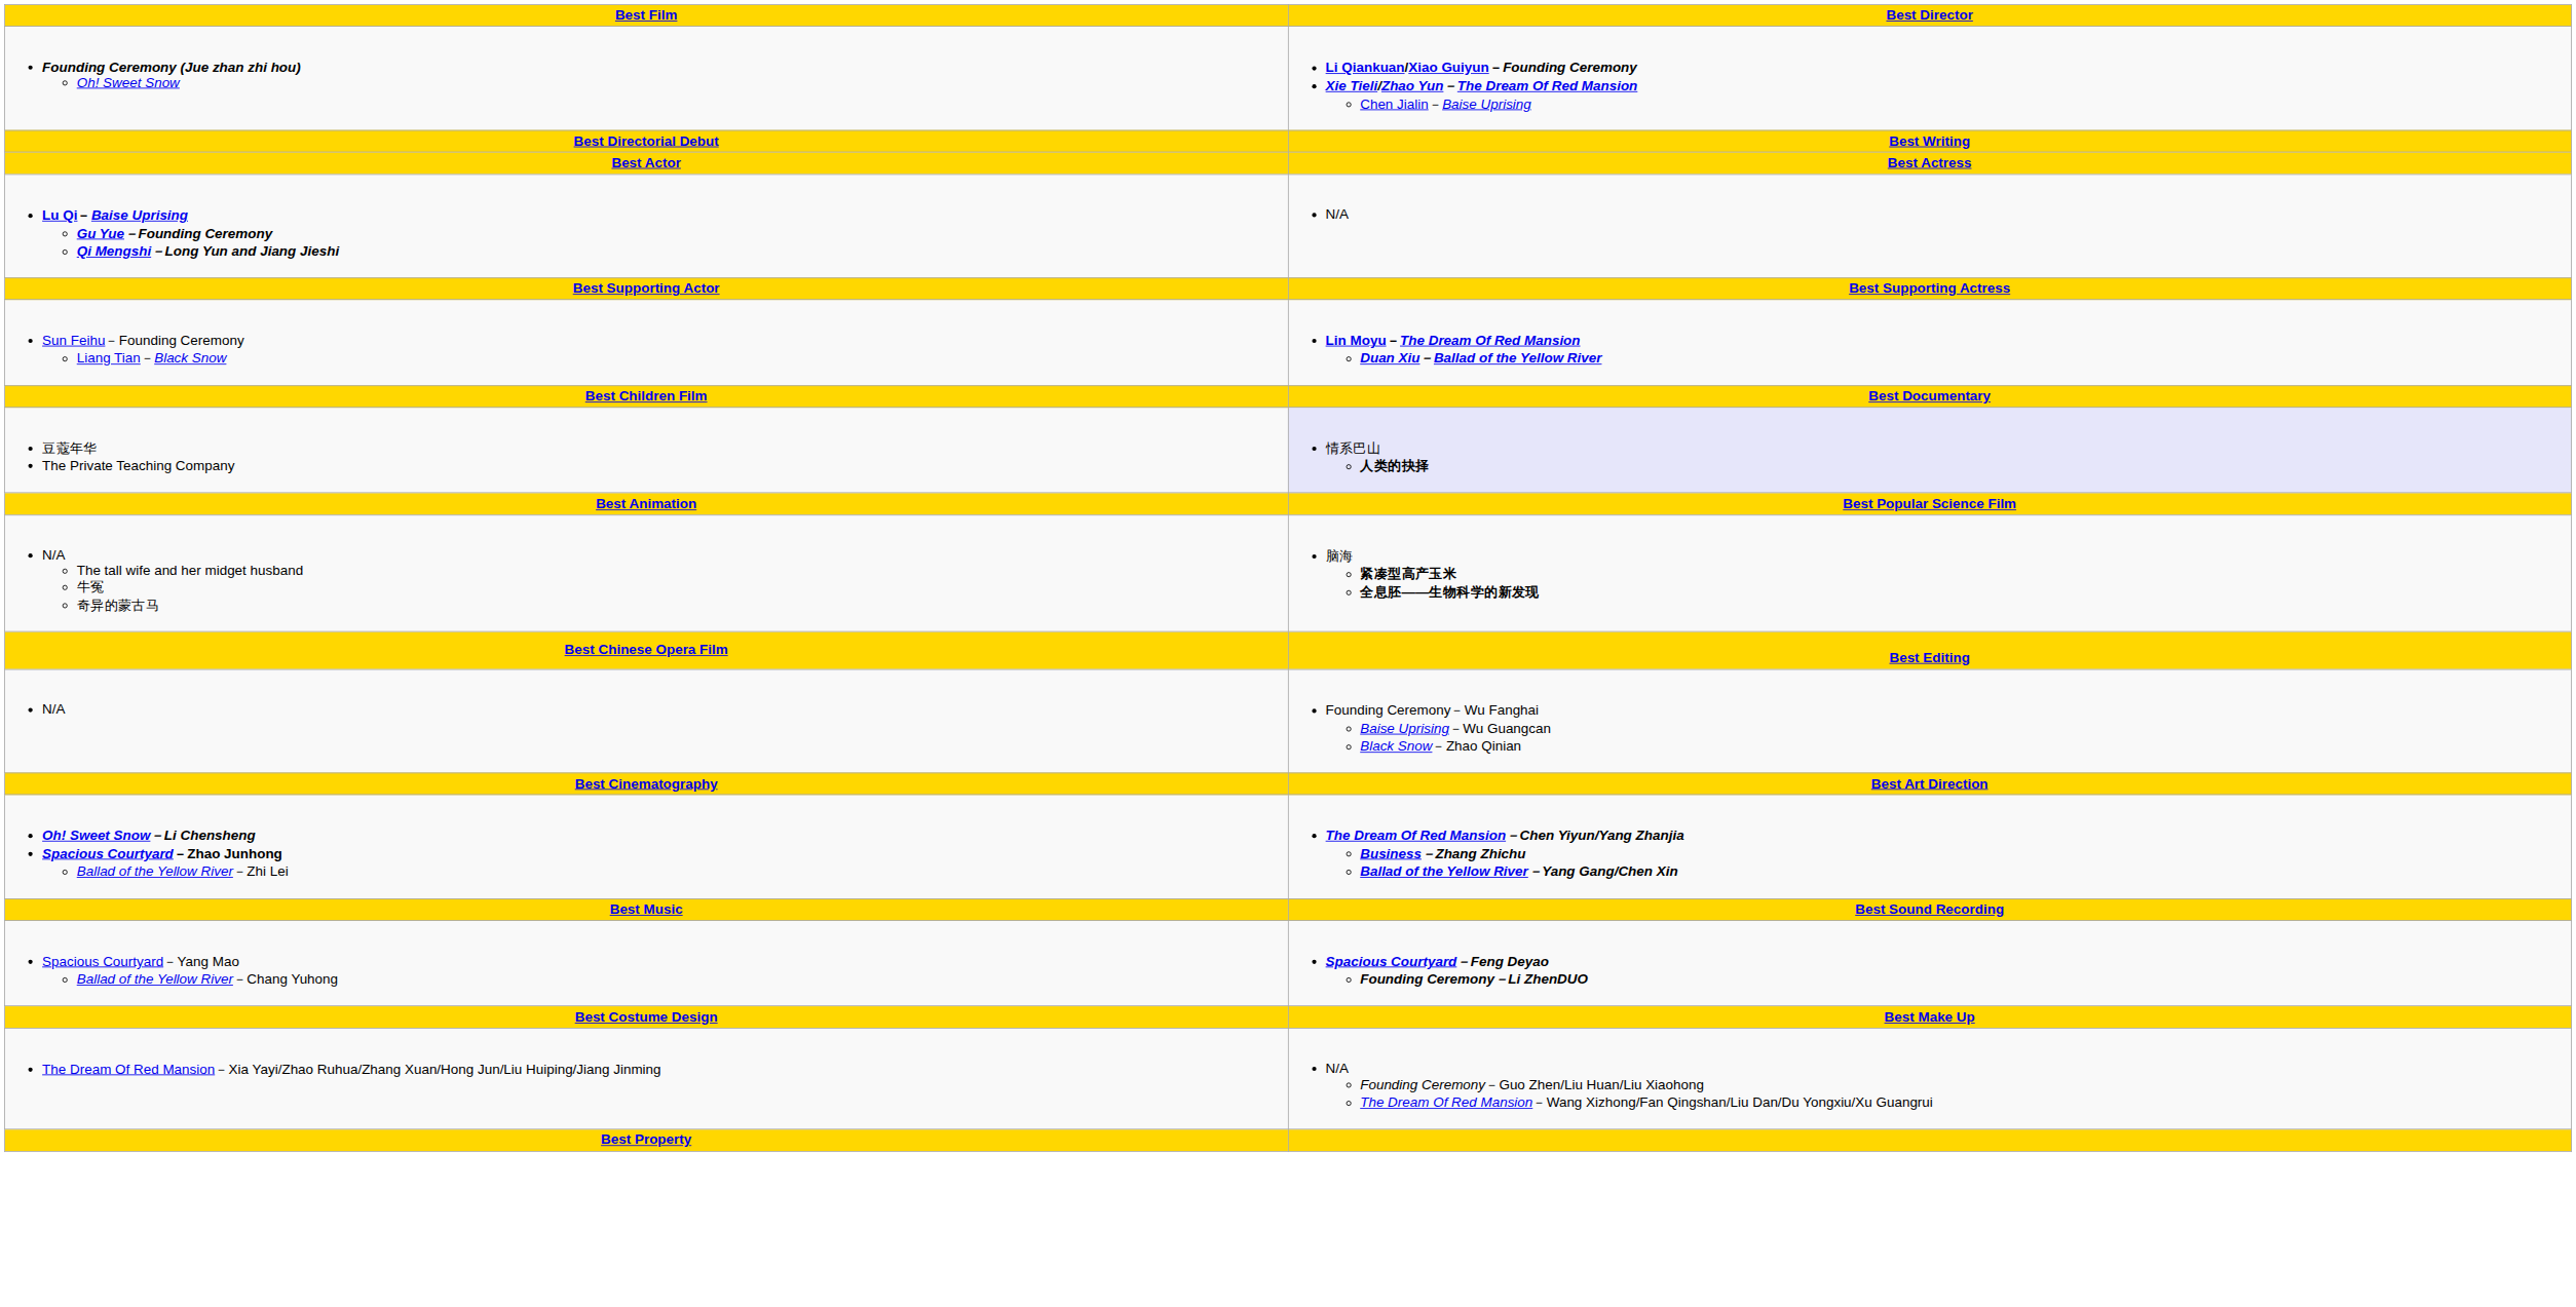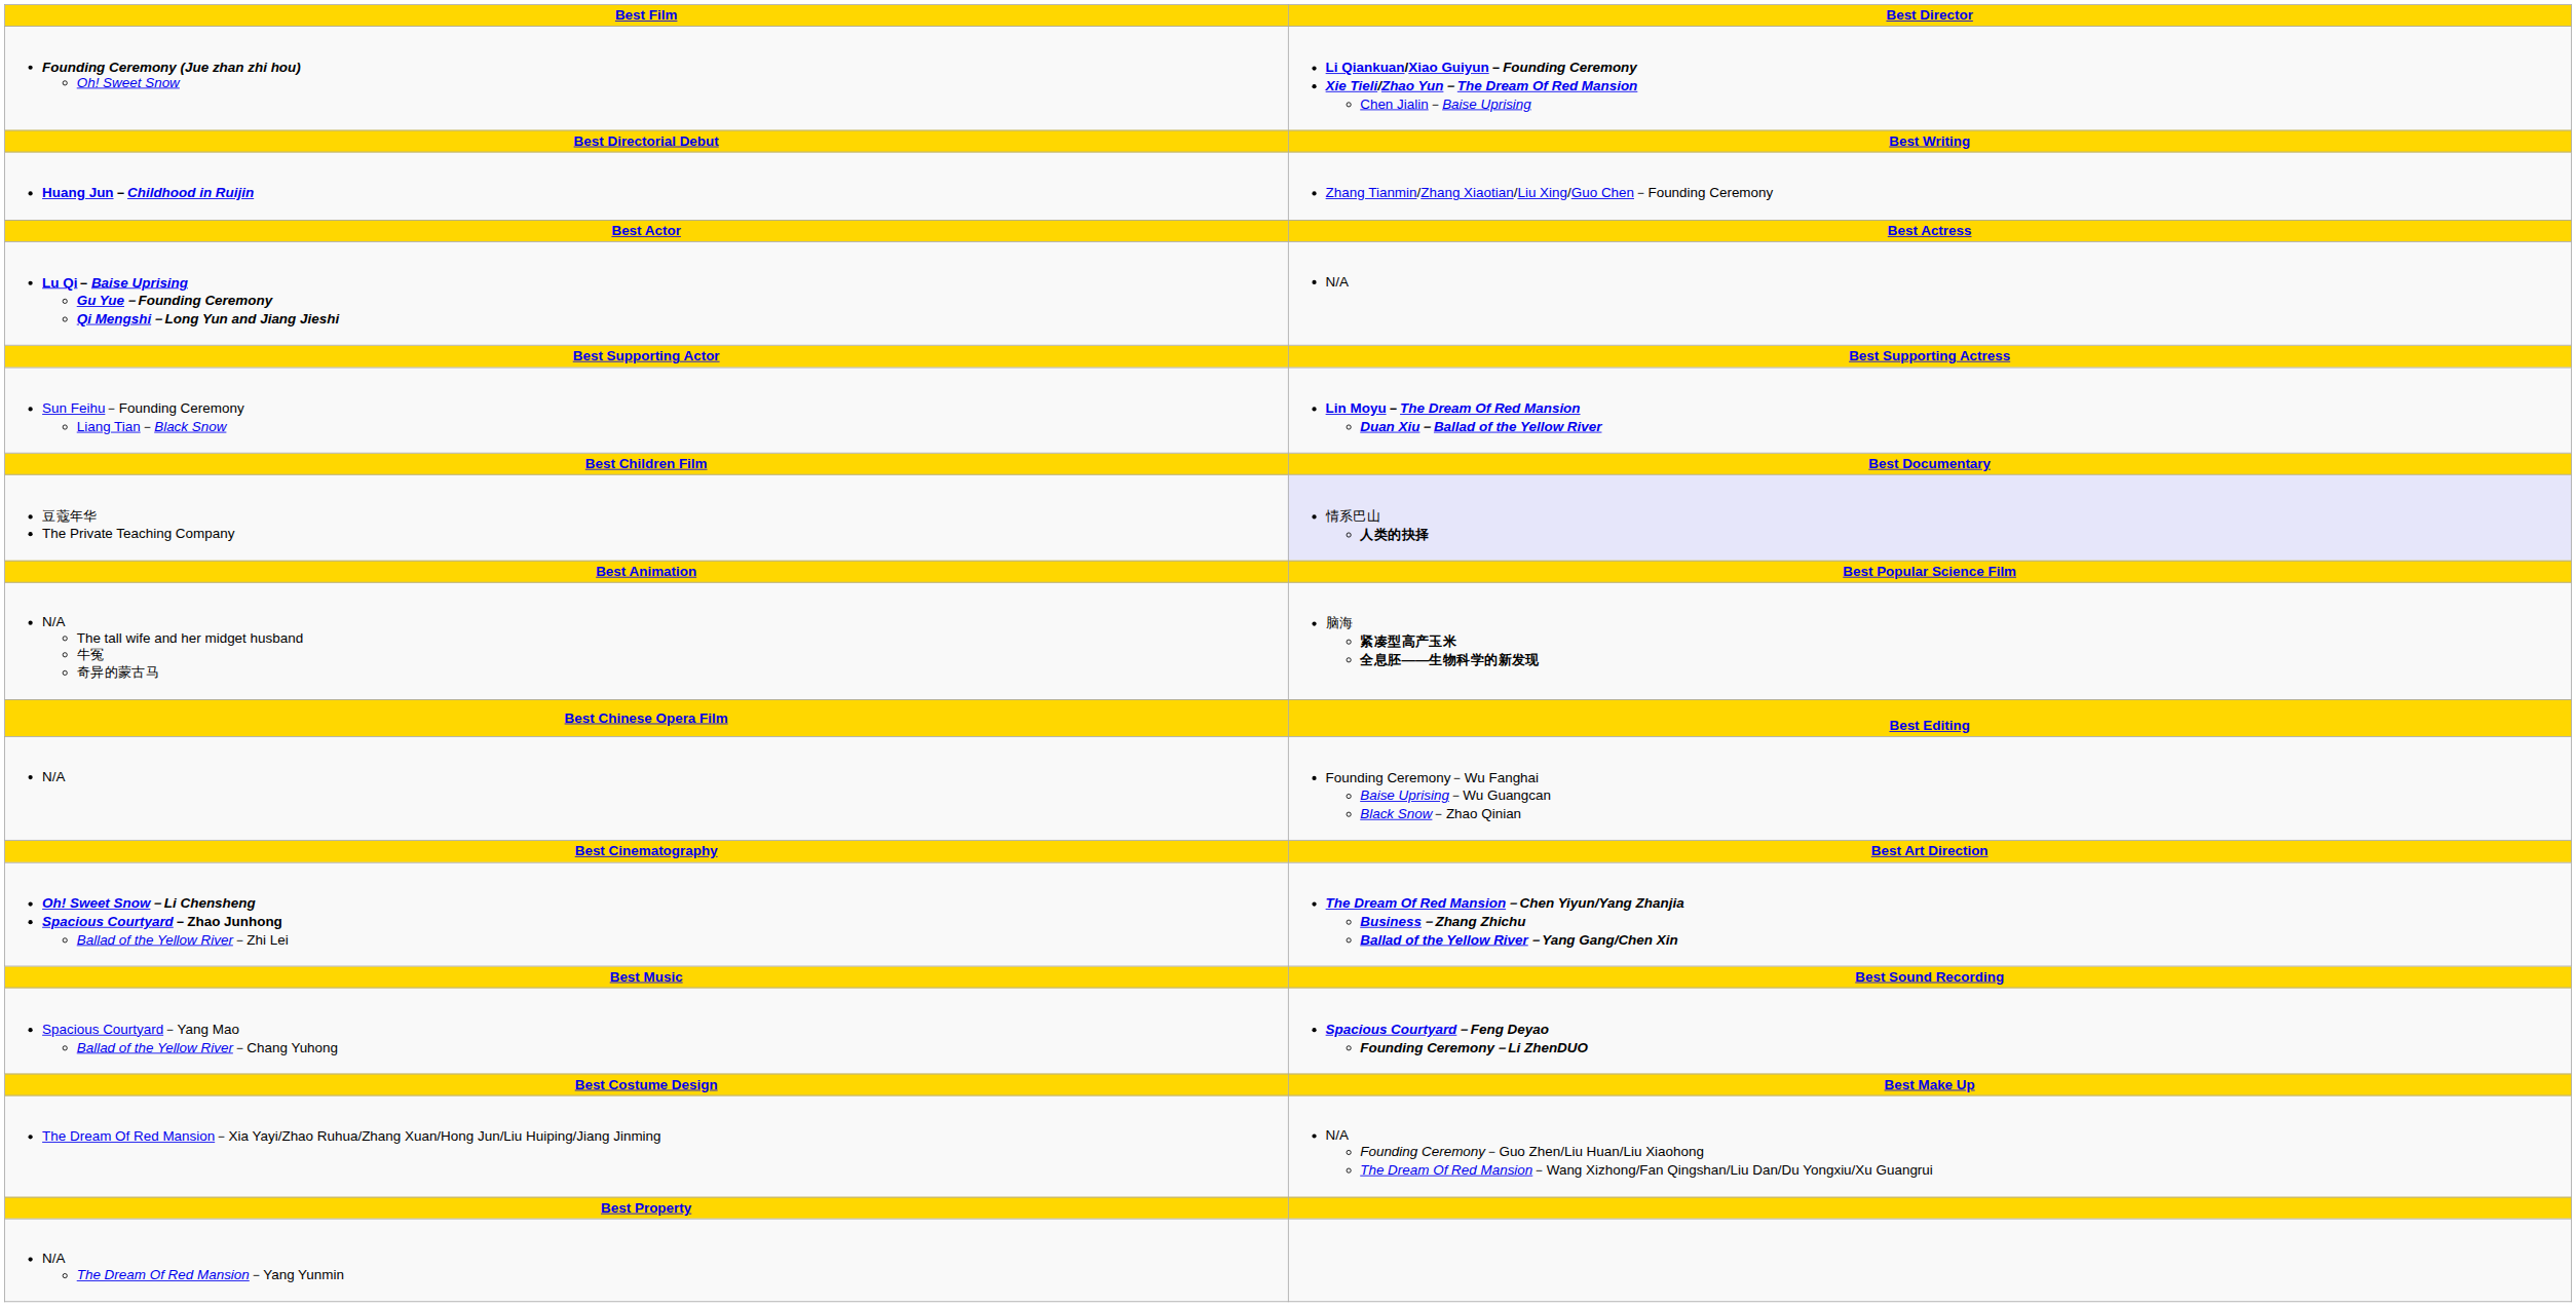 <table class=wikitable style="width:150%">
 <tr>
 <th style="background: gold;width:50%"><a href='#'>Best Film</a></th>
 <th style="background: gold;width:50%"><a href='#'>Best Director</a></th>
 </tr>
 <tr>
 <td valign="top"><br><ul><li><strong><em>Founding Ceremony (Jue zhan zhi hou)</em></strong><ul><li><em><a href='#'>Oh! Sweet Snow</a></em></li></ul></li></ul></td>
 <td valign="top"><br><ul><li><strong><a href='#'>Li Qiankuan</a>/<a href='#'>Xiao Guiyun</a>－<em>Founding Ceremony<strong><em></li><li></strong><a href='#'>Xie Tieli</a>/<a href='#'>Zhao Yun</a>－</em><a href='#'>The Dream Of Red Mansion</a></em></strong><ul><li><a href='#'>Chen Jialin</a>－<em><a href='#'>Baise Uprising</a></em></li></ul></li></ul></td>
 </tr>
 <tr>
 <th style="background: gold;width:50%"><a href='#'>Best Directorial Debut</a></th>
 <th style="background: gold;width:50%"><a href='#'>Best Writing</a></th>
+</tr>
+<tr>
+<td valign="top"><br><ul><li><strong><a href='#'>Huang Jun</a>－<em><a href='#'>Childhood in Ruijin</a><strong><em></li></ul></td>
+<td valign="top"><br><ul><li></strong><a href='#'>Zhang Tianmin</a>/<a href='#'>Zhang Xiaotian</a>/<a href='#'>Liu Xing</a>/<a href='#'>Guo Chen</a>－</em>Founding Ceremony</em></strong></li></ul></td>
 </tr>
 <tr>
 <th style="background: gold;width:50%"><a href='#'>Best Actor</a></th>
 <th style="background: gold;width:50%"><a href='#'>Best Actress</a></th>
 </tr>
 <tr>
 <td valign="top"><br><ul><li><strong><a href='#'>Lu Qi</a>－<em><a href='#'>Baise Uprising</a><strong><em><ul><li><a href='#'>Gu Yue</a>－</em>Founding Ceremony<em></li><li><a href='#'>Qi Mengshi</a>－</em>Long Yun and Jiang Jieshi<em></li></ul></li></ul></td>
 <td valign="top"><br><ul><li>N/A</li></ul></td>
 </tr>
 <tr>
 <th style="background: gold;width:50%"><a href='#'>Best Supporting Actor</a></th>
 <th style="background: gold;width:50%"><a href='#'>Best Supporting Actress</a></th>
 </tr>
 <tr>
 <td valign="top"><br><ul><li></strong><a href='#'>Sun Feihu</a>－</em>Founding Ceremony</em></strong><ul><li><a href='#'>Liang Tian</a>－<em><a href='#'>Black Snow</a></em></li></ul></li></ul></td>
 <td valign="top"><br><ul><li><strong><a href='#'>Lin Moyu</a>－<em><a href='#'>The Dream Of Red Mansion</a><strong><em><ul><li><a href='#'>Duan Xiu</a>－</em><a href='#'>Ballad of the Yellow River</a><em></li></ul></li></ul></td>
 </tr>
 <tr>
 <th style="background: gold;width:50%"><a href='#'>Best Children Film</a></th>
 <th style="background: gold;width:50%"><a href='#'>Best Documentary</a></th>
 </tr>
 <tr>
 <td valign="top"><br><ul><li></em></strong>豆蔻年华<strong><em></li><li></em></strong>The Private Teaching Company <strong><em></li></ul></td>
 <td valign="top" style="background: lavender;"><br><ul><li></em></strong>情系巴山<strong><em><ul><li></em>人类的抉择<em></li></ul></li></ul></td>
 </tr>
 <tr>
 <th style="background: gold;width:50%"><a href='#'>Best Animation</a></th>
 <th style="background: gold;width:50%"><a href='#'>Best Popular Science Film</a></th>
 </tr>
 <tr>
 <td valign="top"><br><ul><li>N/A<ul><li></em>The tall wife and her midget husband<em></li><li></em>牛冤<em></li><li></em>奇异的蒙古马<em></li></ul></li></ul></td>
 <td valign="top"><br><ul><li></em></strong>脑海<strong><em><ul><li></em>紧凑型高产玉米<em></li><li></em>全息胚——生物科学的新发现<em></li></ul></li></ul></td>
 </tr>
 <tr>
 <th style="background: gold;width:50%"><a href='#'>Best Chinese Opera Film</a></th>
 <th style="background: gold;width:50%"><br><a href='#'>Best Editing</a></th>
 </tr>
 <tr>
 <td valign="top"><br><ul><li>N/A</li></ul></td>
 <td valign="top"><br><ul><li></em></strong>Founding Ceremony</em>－Wu Fanghai</strong><ul><li><em><a href='#'>Baise Uprising</a></em>－Wu Guangcan</li><li><em><a href='#'>Black Snow</a></em>－Zhao Qinian</li></ul></li></ul></td>
 </tr>
 <tr>
 <th style="background: gold;width:50%"><a href='#'>Best Cinematography</a></th>
 <th style="background: gold;width:50%"><a href='#'>Best Art Direction</a></th>
 </tr>
 <tr>
 <td valign="top"><br><ul><li><strong><em><a href='#'>Oh! Sweet Snow</a><em>－Li Chensheng<strong></li><li></em></strong><a href='#'>Spacious Courtyard</a></em>－Zhao Junhong</strong><ul><li><em><a href='#'>Ballad of the Yellow River</a></em>－Zhi Lei</li></ul></li></ul></td>
 <td valign="top"><br><ul><li><strong><em><a href='#'>The Dream Of Red Mansion</a><em>－Chen Yiyun/Yang Zhanjia<strong><ul><li></em><a href='#'>Business</a><em>－Zhang Zhichu</li><li></em><a href='#'>Ballad of the Yellow River</a><em>－Yang Gang/Chen Xin</li></ul></li></ul></td>
 </tr>
 <tr>
 <th style="background: gold;width:50%"><a href='#'>Best Music</a></th>
 <th style="background: gold;width:50%"><a href='#'>Best Sound Recording</a></th>
 </tr>
 <tr>
 <td valign="top"><br><ul><li></em></strong><a href='#'>Spacious Courtyard</a></em>－Yang Mao</strong><ul><li><em><a href='#'>Ballad of the Yellow River</a></em>－Chang Yuhong</li></ul></li></ul></td>
 <td valign="top"><br><ul><li><strong><em><a href='#'>Spacious Courtyard</a><em>－Feng Deyao<strong><ul><li></em>Founding Ceremony<em>－Li ZhenDUO</li></ul></li></ul></td>
 </tr>
 <tr>
 <th style="background: gold;width:50%"><a href='#'>Best Costume Design</a></th>
 <th style="background: gold;width:50%"><a href='#'>Best Make Up</a></th>
 </tr>
 <tr>
 <td valign="top"><br><ul><li></em></strong><a href='#'>The Dream Of Red Mansion</a></em>－Xia Yayi/Zhao Ruhua/Zhang Xuan/Hong Jun/Liu Huiping/Jiang Jinming</strong></li></ul></td>
 <td valign="top"><br><ul><li>N/A<ul><li><em>Founding Ceremony</em>－Guo Zhen/Liu Huan/Liu Xiaohong</li><li><em><a href='#'>The Dream Of Red Mansion</a></em>－Wang Xizhong/Fan Qingshan/Liu Dan/Du Yongxiu/Xu Guangrui</li></ul></li></ul></td>
 </tr>
 <tr>
 <th style="background: gold;width:50%"><a href='#'>Best Property</a></th>
 <th style="background: gold;width:50%"></th>
 </tr>
+<tr>
+<td valign="top"><br><ul><li>N/A<ul><li><em><a href='#'>The Dream Of Red Mansion</a></em>－Yang Yunmin</li></ul></li></ul></td>
+<td valign="top"></td>
+</tr>
 </table>
